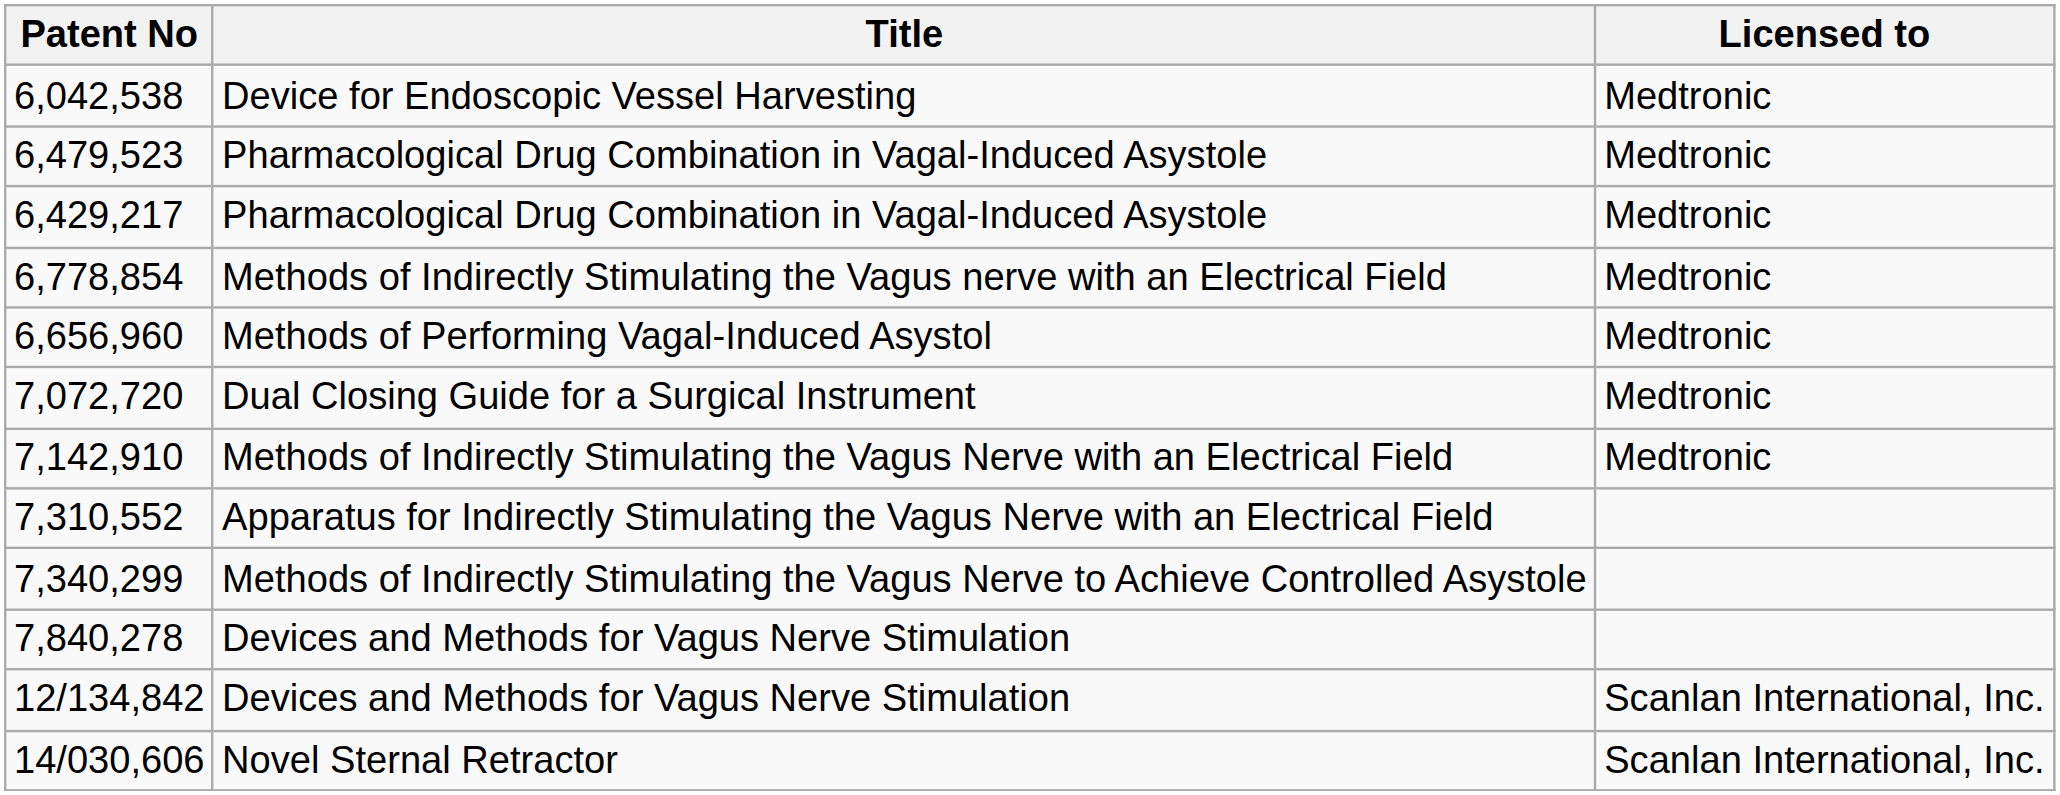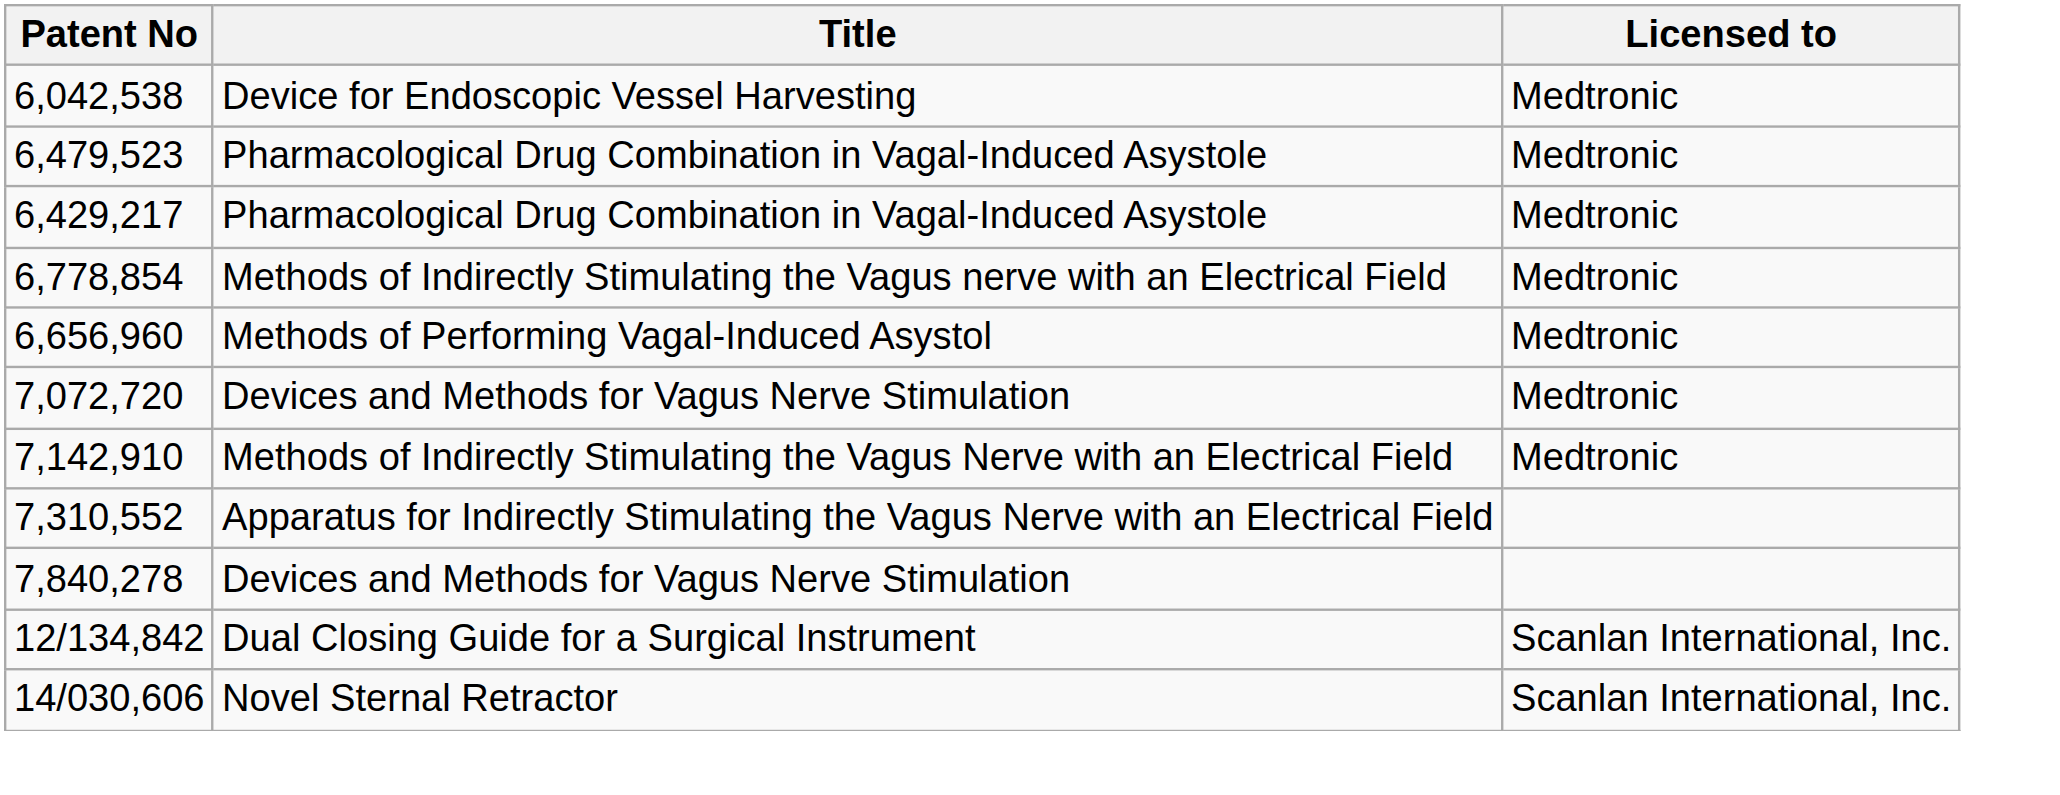 <table class="wikitable">
 <tr>
 <th>Patent No</th>
 <th>Title</th>
 <th>Licensed to</th>
 </tr>
 <tr>
 <td>6,042,538</td>
 <td>Device for Endoscopic Vessel Harvesting</td>
 <td>Medtronic</td>
 </tr>
 <tr>
 <td>6,479,523</td>
 <td>Pharmacological Drug Combination in Vagal-Induced Asystole</td>
 <td>Medtronic</td>
 </tr>
 <tr>
 <td>6,429,217</td>
 <td>Pharmacological Drug Combination in Vagal-Induced Asystole</td>
 <td>Medtronic</td>
 </tr>
 <tr>
 <td>6,778,854</td>
 <td>Methods of Indirectly Stimulating the Vagus nerve with an Electrical Field</td>
 <td>Medtronic</td>
 </tr>
 <tr>
 <td>6,656,960</td>
 <td>Methods of Performing Vagal-Induced Asystol</td>
 <td>Medtronic</td>
 </tr>
 <tr>
 <td>7,072,720</td>
-<td>Dual Closing Guide for a Surgical Instrument</td>
+<td>Devices and Methods for Vagus Nerve Stimulation</td>
 <td>Medtronic</td>
 </tr>
 <tr>
 <td>7,142,910</td>
 <td>Methods of Indirectly Stimulating the Vagus Nerve with an Electrical Field</td>
 <td>Medtronic</td>
 </tr>
 <tr>
 <td>7,310,552</td>
 <td>Apparatus for Indirectly Stimulating the Vagus Nerve with an Electrical Field</td>
 <td></td>
 </tr>
 <tr>
-<td>7,340,299</td>
-<td>Methods of Indirectly Stimulating the Vagus Nerve to Achieve Controlled Asystole</td>
-<td></td>
-</tr>
-<tr>
 <td>7,840,278</td>
 <td>Devices and Methods for Vagus Nerve Stimulation</td>
 <td></td>
 </tr>
 <tr>
 <td>12/134,842</td>
-<td>Devices and Methods for Vagus Nerve Stimulation</td>
+<td>Dual Closing Guide for a Surgical Instrument</td>
 <td>Scanlan International, Inc.</td>
 </tr>
 <tr>
 <td>14/030,606</td>
 <td>Novel Sternal Retractor</td>
 <td>Scanlan International, Inc.</td>
 </tr>
 <tr>
 </tr>
 </table>
